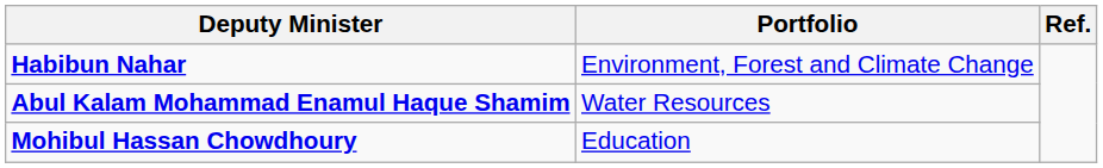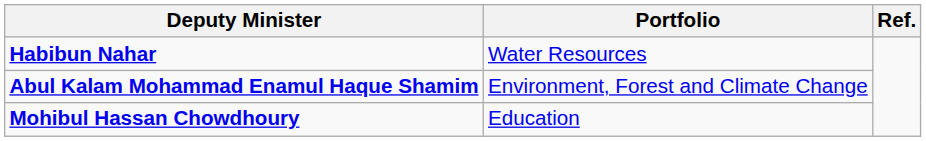 <table class="wikitable">
 <tr>
 <th>Deputy Minister</th>
 <th>Portfolio</th>
 <th>Ref.</th>
 </tr>
 <tr>
 <td><strong><a href='#'>Habibun Nahar</a></strong></td>
-<td><a href='#'>Environment, Forest and Climate Change</a></td>
+<td><a href='#'>Water Resources</a></td>
 <td rowspan="3"></td>
 </tr>
 <tr>
 <td><a href='#'><strong>Abul Kalam Mohammad Enamul Haque Shamim</strong></a></td>
-<td><a href='#'>Water Resources</a></td>
+<td><a href='#'>Environment, Forest and Climate Change</a></td>
 </tr>
 <tr>
 <td><a href='#'><strong>Mohibul Hassan Chowdhoury</strong></a></td>
 <td><a href='#'>Education</a></td>
 </tr>
 </table>
